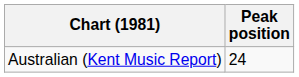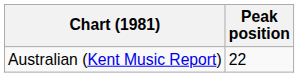 <table class="wikitable sortable plainrowheaders">
 <tr>
 <th scope="col">Chart (1981)</th>
 <th scope="col">Peak<br>position</th>
 </tr>
 <tr>
 <td>Australian (<a href='#'>Kent Music Report</a>)</td>
-<td>24</td>
+<td>22</td>
 </tr>
 </table>
